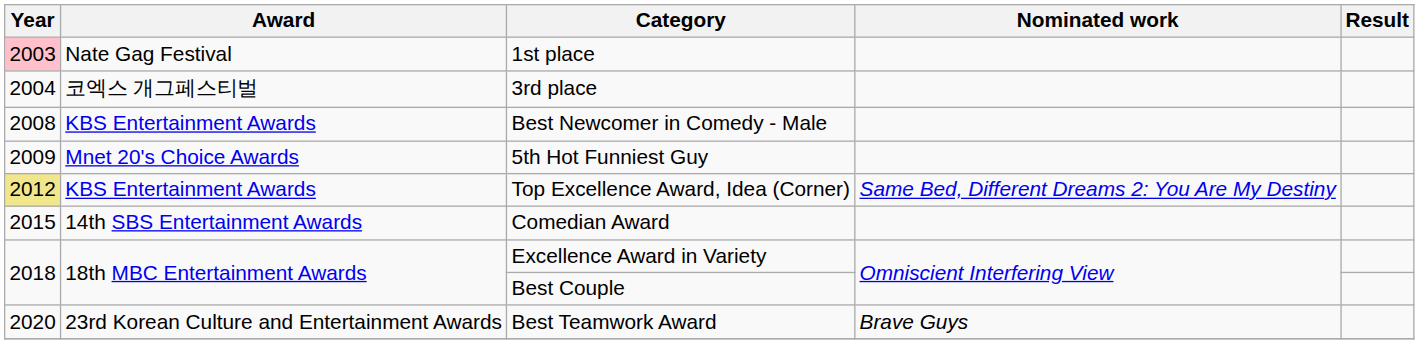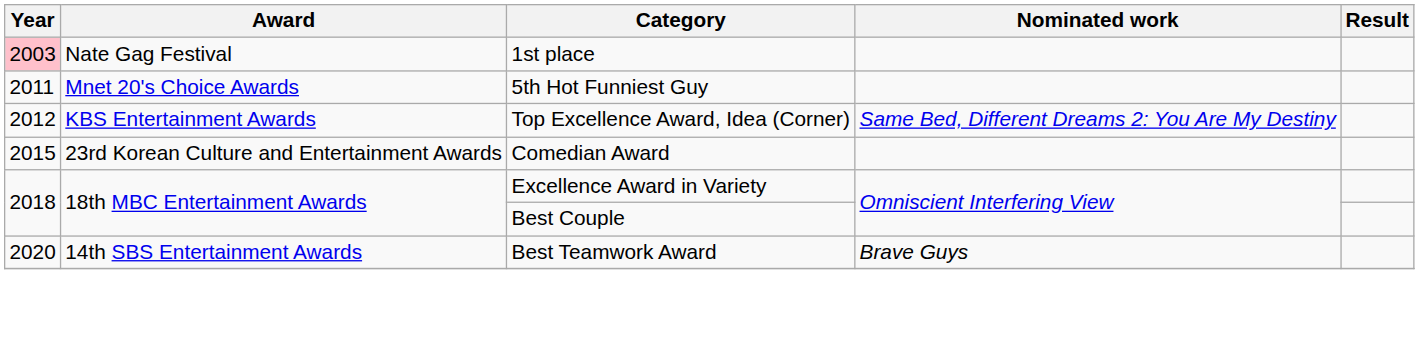 <table class="wikitable">
 <tr>
 <th>Year</th>
 <th>Award</th>
 <th>Category</th>
 <th>Nominated work</th>
 <th>Result</th>
 </tr>
 <tr>
 <td style="background: pink;">2003</td>
 <td>Nate Gag Festival</td>
 <td>1st place</td>
 <td></td>
 <td></td>
 </tr>
 <tr>
-<td>2004</td>
-<td>코엑스 개그페스티벌</td>
-<td>3rd place</td>
-<td></td>
-<td></td>
-</tr>
-<tr>
-<td>2008</td>
-<td><a href='#'>KBS Entertainment Awards</a></td>
-<td>Best Newcomer in Comedy - Male</td>
-<td></td>
-<td></td>
-</tr>
-<tr>
-<td>2009</td>
+<td>2011</td>
 <td><a href='#'>Mnet 20's Choice Awards</a></td>
 <td>5th Hot Funniest Guy</td>
 <td></td>
 <td></td>
 </tr>
 <tr>
-<td style="background: khaki;">2012</td>
+<td>2012</td>
 <td><a href='#'>KBS Entertainment Awards</a></td>
 <td>Top Excellence Award, Idea (Corner)</td>
 <td><em><a href='#'>Same Bed, Different Dreams 2: You Are My Destiny</a></em></td>
 <td></td>
 </tr>
 <tr>
 <td>2015</td>
-<td>14th <a href='#'>SBS Entertainment Awards</a></td>
+<td>23rd Korean Culture and Entertainment Awards</td>
 <td>Comedian Award</td>
 <td></td>
 <td></td>
 </tr>
 <tr>
 <td rowspan="2">2018</td>
 <td rowspan="2">18th <a href='#'>MBC Entertainment Awards</a></td>
 <td>Excellence Award in Variety</td>
 <td rowspan="2"><em><a href='#'>Omniscient Interfering View</a></em></td>
 <td></td>
 </tr>
 <tr>
 <td>Best Couple </td>
 <td></td>
 </tr>
 <tr>
 <td>2020</td>
-<td>23rd Korean Culture and Entertainment Awards</td>
+<td>14th <a href='#'>SBS Entertainment Awards</a></td>
 <td>Best Teamwork Award</td>
 <td><em>Brave Guys</em></td>
 <td></td>
 </tr>
 <tr>
 </tr>
 </table>
